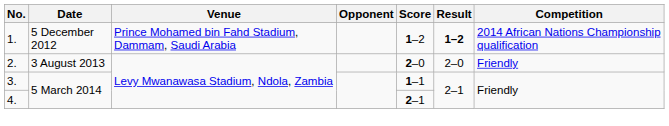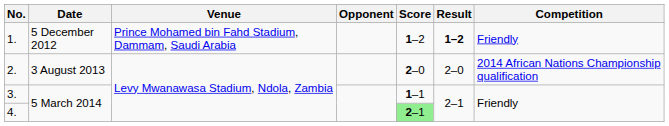 <table class="wikitable" style="font-size:95%;">
 <tr>
 <th>No.</th>
 <th>Date</th>
 <th>Venue</th>
 <th>Opponent</th>
 <th>Score</th>
 <th>Result</th>
 <th>Competition</th>
 </tr>
 <tr>
 <td>1.</td>
 <td>5 December 2012</td>
 <td><a href='#'>Prince Mohamed bin Fahd Stadium</a>, <a href='#'>Dammam</a>, <a href='#'>Saudi Arabia</a></td>
 <td></td>
 <td align=center><strong>1</strong>–2</td>
 <td align=center><strong>1–2</strong></td>
-<td><a href='#'>2014 African Nations Championship qualification</a></td>
+<td><a href='#'>Friendly</a></td>
 </tr>
 <tr>
 <td>2.</td>
 <td>3 August 2013</td>
 <td rowspan=3><a href='#'>Levy Mwanawasa Stadium</a>, <a href='#'>Ndola</a>, <a href='#'>Zambia</a></td>
 <td></td>
 <td align=center><strong>2</strong>–0</td>
 <td align=center>2–0</td>
-<td><a href='#'>Friendly</a></td>
+<td><a href='#'>2014 African Nations Championship qualification</a></td>
 </tr>
 <tr>
 <td>3.</td>
 <td rowspan="2">5 March 2014</td>
 <td rowspan="2"></td>
 <td align=center><strong>1</strong>–1</td>
 <td rowspan="2" align=center>2–1</td>
 <td rowspan="2">Friendly</td>
 </tr>
 <tr>
 <td>4.</td>
-<td align=center><strong>2</strong>–1</td>
+<td align=center style="background: lightgreen;"><strong>2</strong>–1</td>
 </tr>
 </table>
